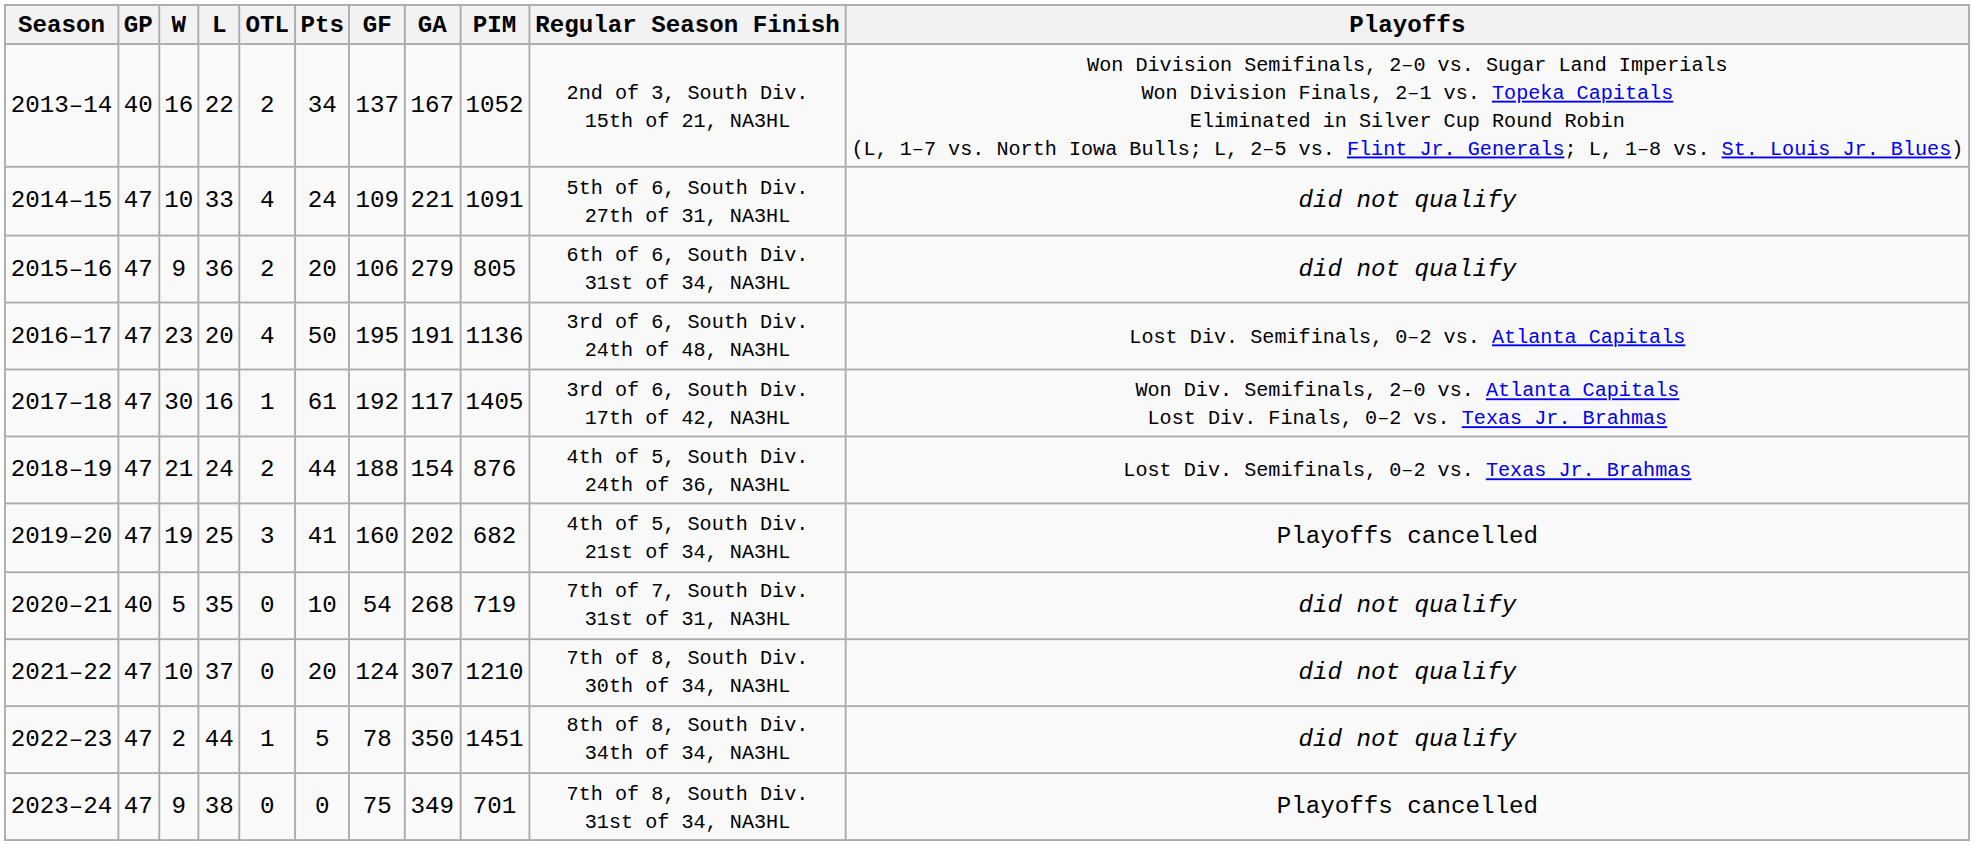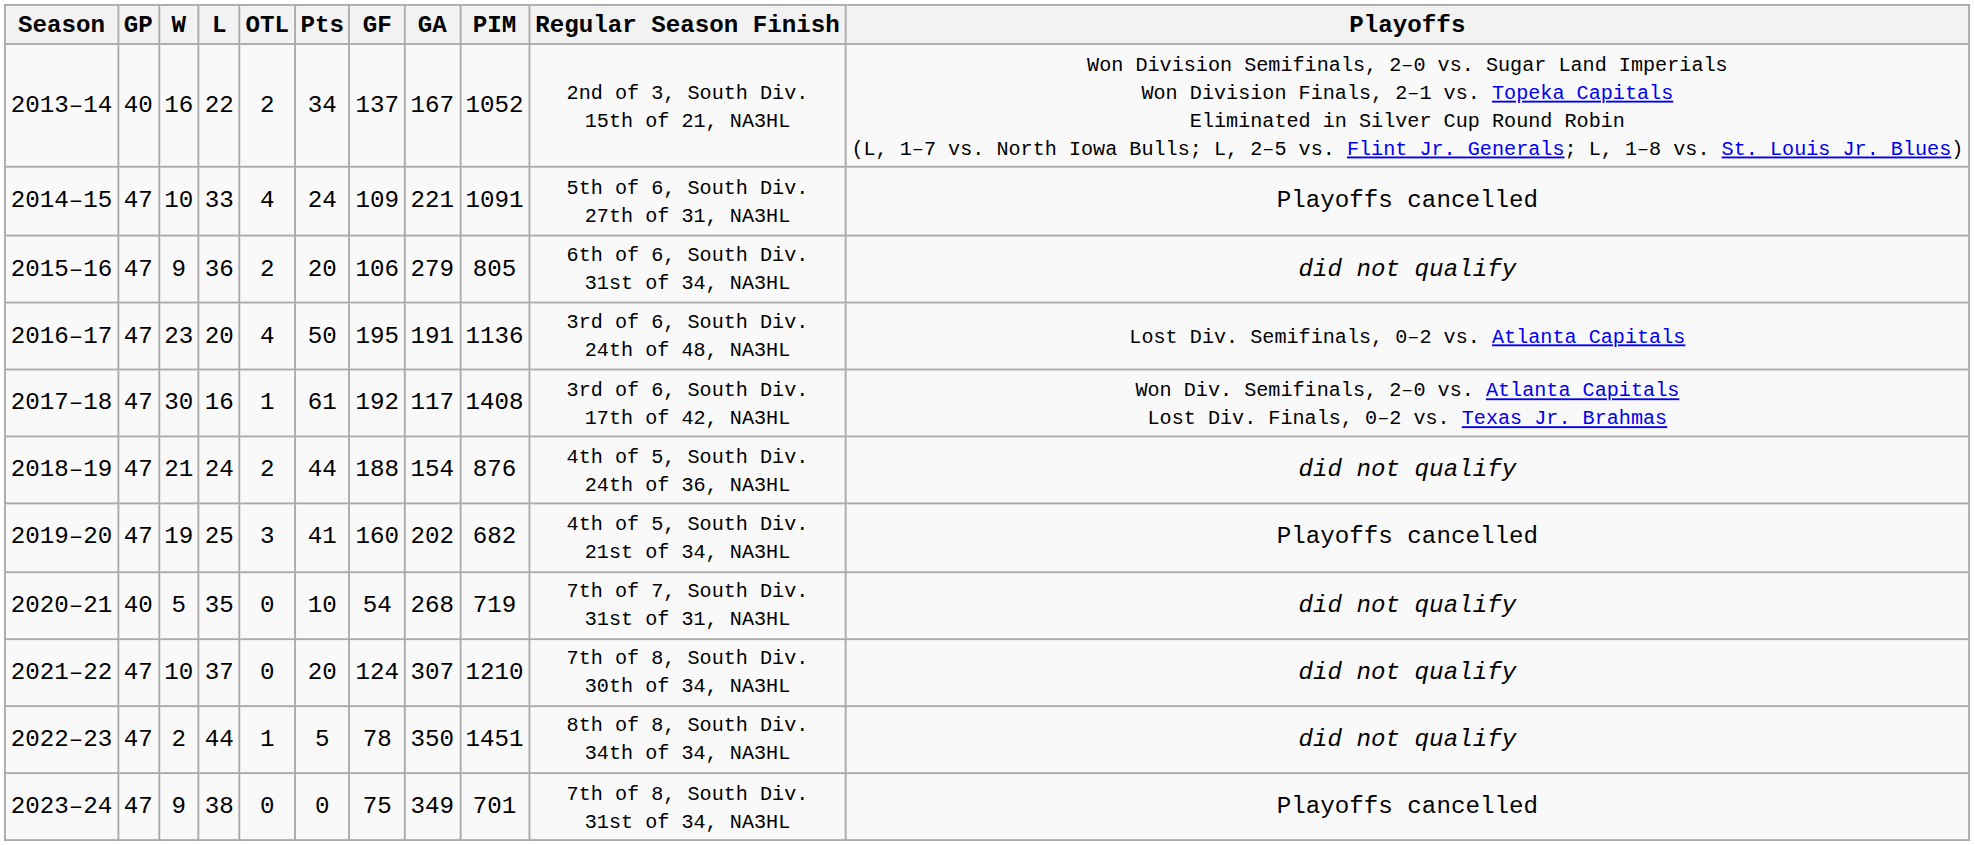 <table class="wikitable" style="text-align:center">
 <tr>
 <th>Season</th>
 <th>GP</th>
 <th>W</th>
 <th>L</th>
 <th>OTL</th>
 <th>Pts</th>
 <th>GF</th>
 <th>GA</th>
 <th>PIM</th>
 <th>Regular Season Finish</th>
 <th>Playoffs</th>
 </tr>
 <tr>
 <td>2013–14</td>
 <td>40</td>
 <td>16</td>
 <td>22</td>
 <td>2</td>
 <td>34</td>
 <td>137</td>
 <td>167</td>
 <td>1052</td>
 <td><small> 2nd of 3, South Div.<br>15th of 21, NA3HL</small></td>
 <td><small>Won Division Semifinals, 2–0 vs. Sugar Land Imperials<br>Won Division Finals, 2–1 vs. <a href='#'>Topeka Capitals</a><br>Eliminated in Silver Cup Round Robin<br>(L, 1–7 vs. North Iowa Bulls; L, 2–5 vs. <a href='#'>Flint Jr. Generals</a>; L, 1–8 vs. <a href='#'>St. Louis Jr. Blues</a>)</small></td>
 </tr>
 <tr>
 <td>2014–15</td>
 <td>47</td>
 <td>10</td>
 <td>33</td>
 <td>4</td>
 <td>24</td>
 <td>109</td>
 <td>221</td>
 <td>1091</td>
 <td><small>5th of 6, South Div.<br>27th of 31, NA3HL</small></td>
-<td><em>did not qualify</em></td>
+<td>Playoffs cancelled</td>
 </tr>
 <tr>
 <td>2015–16</td>
 <td>47</td>
 <td>9</td>
 <td>36</td>
 <td>2</td>
 <td>20</td>
 <td>106</td>
 <td>279</td>
 <td>805</td>
 <td><small>6th of 6, South Div.<br>31st of 34, NA3HL</small></td>
 <td><em>did not qualify</em></td>
 </tr>
 <tr>
 <td>2016–17</td>
 <td>47</td>
 <td>23</td>
 <td>20</td>
 <td>4</td>
 <td>50</td>
 <td>195</td>
 <td>191</td>
 <td>1136</td>
 <td><small>3rd of 6, South Div.<br>24th of 48, NA3HL</small></td>
 <td><small>Lost Div. Semifinals, 0–2 vs. <a href='#'>Atlanta Capitals</a></small></td>
 </tr>
 <tr>
 <td>2017–18</td>
 <td>47</td>
 <td>30</td>
 <td>16</td>
 <td>1</td>
 <td>61</td>
 <td>192</td>
 <td>117</td>
-<td>1405</td>
+<td>1408</td>
 <td><small>3rd of 6, South Div.<br>17th of 42, NA3HL</small></td>
 <td><small>Won Div. Semifinals, 2–0 vs. <a href='#'>Atlanta Capitals</a><br>Lost Div. Finals, 0–2 vs. <a href='#'>Texas Jr. Brahmas</a></small></td>
 </tr>
 <tr>
 <td>2018–19</td>
 <td>47</td>
 <td>21</td>
 <td>24</td>
 <td>2</td>
 <td>44</td>
 <td>188</td>
 <td>154</td>
 <td>876</td>
 <td><small>4th of 5, South Div.<br>24th of 36, NA3HL</small></td>
-<td><small>Lost Div. Semifinals, 0–2 vs. <a href='#'>Texas Jr. Brahmas</a></small></td>
+<td><em>did not qualify</em></td>
 </tr>
 <tr>
 <td>2019–20</td>
 <td>47</td>
 <td>19</td>
 <td>25</td>
 <td>3</td>
 <td>41</td>
 <td>160</td>
 <td>202</td>
 <td>682</td>
 <td><small>4th of 5, South Div.<br>21st of 34, NA3HL</small></td>
 <td>Playoffs cancelled</td>
 </tr>
 <tr>
 <td>2020–21</td>
 <td>40</td>
 <td>5</td>
 <td>35</td>
 <td>0</td>
 <td>10</td>
 <td>54</td>
 <td>268</td>
 <td>719</td>
 <td><small>7th of 7, South Div.<br>31st of 31, NA3HL</small></td>
 <td><em>did not qualify</em></td>
 </tr>
 <tr>
 <td>2021–22</td>
 <td>47</td>
 <td>10</td>
 <td>37</td>
 <td>0</td>
 <td>20</td>
 <td>124</td>
 <td>307</td>
 <td>1210</td>
 <td><small>7th of 8, South Div.<br>30th of 34, NA3HL</small></td>
 <td><em>did not qualify</em></td>
 </tr>
 <tr>
 <td>2022–23</td>
 <td>47</td>
 <td>2</td>
 <td>44</td>
 <td>1</td>
 <td>5</td>
 <td>78</td>
 <td>350</td>
 <td>1451</td>
 <td><small>8th of 8, South Div.<br>34th of 34, NA3HL</small></td>
 <td><em>did not qualify</em></td>
 </tr>
 <tr>
 <td>2023–24</td>
 <td>47</td>
 <td>9</td>
 <td>38</td>
 <td>0</td>
 <td>0</td>
 <td>75</td>
 <td>349</td>
 <td>701</td>
 <td><small>7th of 8, South Div.<br>31st of 34, NA3HL</small></td>
 <td>Playoffs cancelled</td>
 </tr>
 </table>
